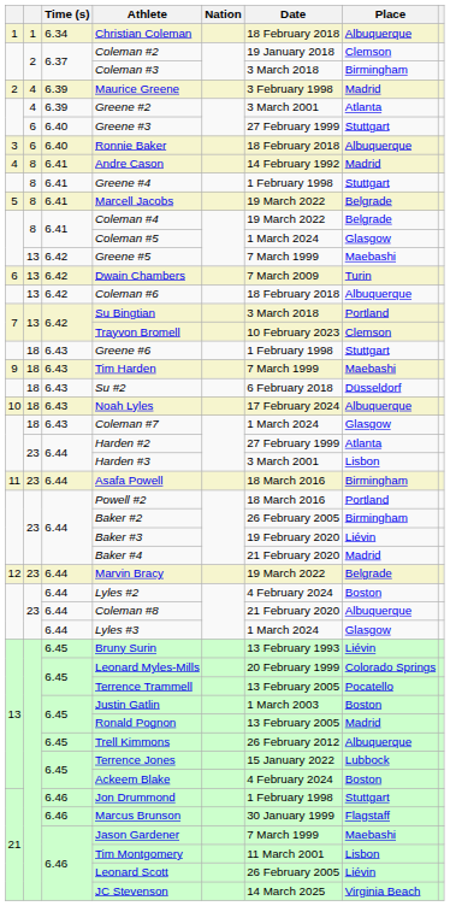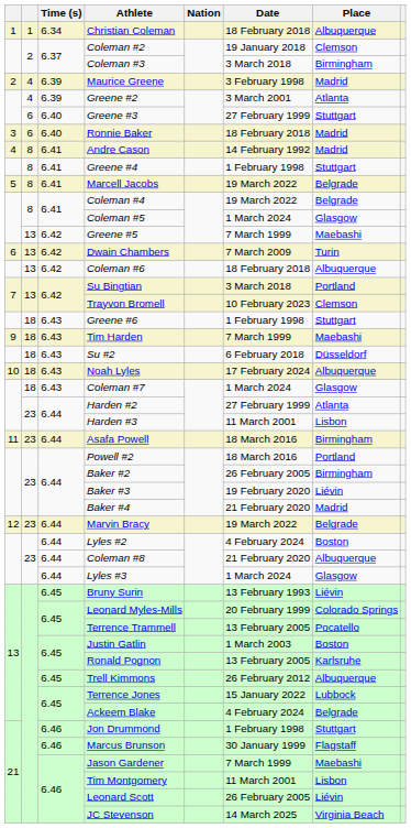 <table class="wikitable sortable">
 <tr>
 <th></th>
 <th></th>
 <th>Time (s)</th>
 <th>Athlete</th>
 <th>Nation</th>
 <th>Date</th>
 <th>Place</th>
 <th class="unsortable"></th>
 </tr>
 <tr bgcolor="#f6F5CE">
 <td align=center>1</td>
 <td align=center>1</td>
 <td>6.34 </td>
 <td><a href='#'>Christian Coleman</a></td>
 <td></td>
 <td>18 February 2018</td>
 <td><a href='#'>Albuquerque</a></td>
 <td></td>
 </tr>
 <tr>
 <td rowspan=2></td>
 <td rowspan=2 align=center>2</td>
 <td rowspan=2>6.37</td>
 <td><em>Coleman #2</em></td>
 <td rowspan=2></td>
 <td>19 January 2018</td>
 <td><a href='#'>Clemson</a></td>
 <td></td>
 </tr>
 <tr>
 <td><em>Coleman #3</em></td>
 <td>3 March 2018</td>
 <td><a href='#'>Birmingham</a></td>
 <td></td>
 </tr>
 <tr bgcolor="#f6F5CE">
 <td align=center>2</td>
 <td align=center>4</td>
 <td>6.39</td>
 <td><a href='#'>Maurice Greene</a></td>
 <td></td>
 <td>3 February 1998</td>
 <td><a href='#'>Madrid</a></td>
 <td></td>
 </tr>
 <tr>
 <td rowspan=2></td>
 <td align=center>4</td>
 <td>6.39</td>
 <td><em>Greene #2</em></td>
 <td rowspan=2></td>
 <td>3 March 2001</td>
 <td><a href='#'>Atlanta</a></td>
 <td></td>
 </tr>
 <tr>
 <td align=center>6</td>
 <td>6.40</td>
 <td><em>Greene #3</em></td>
 <td>27 February 1999</td>
 <td><a href='#'>Stuttgart</a></td>
 <td></td>
 </tr>
 <tr bgcolor="#f6F5CE">
 <td align=center>3</td>
 <td align=center>6</td>
 <td>6.40 </td>
 <td><a href='#'>Ronnie Baker</a></td>
 <td></td>
 <td>18 February 2018</td>
-<td><a href='#'>Albuquerque</a></td>
+<td><a href='#'>Madrid</a></td>
 <td></td>
 </tr>
 <tr bgcolor="#f6F5CE">
 <td align=center>4</td>
 <td align=center>8</td>
 <td>6.41</td>
 <td><a href='#'>Andre Cason</a></td>
 <td></td>
 <td>14 February 1992</td>
 <td><a href='#'>Madrid</a></td>
 <td></td>
 </tr>
 <tr>
 <td></td>
 <td align=center>8</td>
 <td>6.41</td>
 <td><em>Greene #4</em></td>
 <td></td>
 <td>1 February 1998</td>
 <td><a href='#'>Stuttgart</a></td>
 <td></td>
 </tr>
 <tr bgcolor="#f6F5CE">
 <td align=center>5</td>
 <td align=center>8</td>
 <td>6.41</td>
 <td><a href='#'>Marcell Jacobs</a></td>
 <td></td>
 <td>19 March 2022</td>
 <td><a href='#'>Belgrade</a></td>
 <td></td>
 </tr>
 <tr>
 <td rowspan="3"></td>
 <td rowspan="2" align="center">8</td>
 <td rowspan="2">6.41</td>
 <td><em>Coleman #4</em></td>
 <td rowspan="3"></td>
 <td>19 March 2022</td>
 <td><a href='#'>Belgrade</a></td>
 <td></td>
 </tr>
 <tr>
 <td><em>Coleman #5</em></td>
 <td>1 March 2024</td>
 <td><a href='#'>Glasgow</a></td>
 <td></td>
 </tr>
 <tr>
 <td align="center">13</td>
 <td>6.42</td>
 <td><em>Greene #5</em></td>
 <td>7 March 1999</td>
 <td><a href='#'>Maebashi</a></td>
 <td></td>
 </tr>
 <tr bgcolor="#f6F5CE">
 <td align="center">6</td>
 <td align="center">13</td>
 <td>6.42</td>
 <td><a href='#'>Dwain Chambers</a></td>
 <td></td>
 <td>7 March 2009</td>
 <td><a href='#'>Turin</a></td>
 <td></td>
 </tr>
 <tr>
 <td></td>
 <td align="center">13</td>
 <td>6.42 </td>
 <td><em>Coleman #6</em></td>
 <td></td>
 <td>18 February 2018</td>
 <td><a href='#'>Albuquerque</a></td>
 <td></td>
 </tr>
 <tr bgcolor="#f6F5CE">
 <td rowspan="2" align="center">7</td>
 <td rowspan="2" align="center">13</td>
 <td rowspan="2">6.42</td>
 <td><a href='#'>Su Bingtian</a></td>
 <td></td>
 <td>3 March 2018</td>
 <td><a href='#'>Portland</a></td>
 <td></td>
 </tr>
 <tr bgcolor="#f6F5CE">
 <td><a href='#'>Trayvon Bromell</a></td>
 <td></td>
 <td>10 February 2023</td>
 <td><a href='#'>Clemson</a></td>
 <td></td>
 </tr>
 <tr>
 <td></td>
 <td align=center>18</td>
 <td>6.43</td>
 <td><em>Greene #6</em></td>
 <td></td>
 <td>1 February 1998</td>
 <td><a href='#'>Stuttgart</a></td>
 <td></td>
 </tr>
 <tr bgcolor="#f6F5CE">
 <td align=center>9</td>
 <td align="center">18</td>
 <td>6.43</td>
 <td><a href='#'>Tim Harden</a></td>
 <td></td>
 <td>7 March 1999</td>
 <td><a href='#'>Maebashi</a></td>
 <td></td>
 </tr>
 <tr>
 <td></td>
 <td align=center>18</td>
 <td>6.43</td>
 <td><em>Su #2</em></td>
 <td></td>
 <td>6 February 2018</td>
 <td><a href='#'>Düsseldorf</a></td>
 <td></td>
 </tr>
 <tr bgcolor="#f6F5CE">
 <td align=center>10</td>
 <td align=center>18</td>
 <td>6.43 </td>
 <td><a href='#'>Noah Lyles</a></td>
 <td></td>
 <td>17 February 2024</td>
 <td><a href='#'>Albuquerque</a></td>
 <td></td>
 </tr>
 <tr>
 <td rowspan="3"></td>
 <td align=center>18</td>
 <td>6.43</td>
 <td><em>Coleman #7</em></td>
 <td rowspan="3"></td>
 <td>1 March 2024</td>
 <td><a href='#'>Glasgow</a></td>
 <td></td>
 </tr>
 <tr>
 <td rowspan="2" align="center">23</td>
 <td rowspan="2">6.44</td>
 <td><em>Harden #2</em></td>
 <td>27 February 1999</td>
 <td><a href='#'>Atlanta</a></td>
 <td></td>
 </tr>
 <tr>
 <td><em>Harden #3</em></td>
-<td>3 March 2001</td>
+<td>11 March 2001</td>
 <td><a href='#'>Lisbon</a></td>
 </tr>
 <tr bgcolor="#f6F5CE">
 <td align=center>11</td>
 <td align="center">23</td>
 <td>6.44</td>
 <td><a href='#'>Asafa Powell</a></td>
 <td></td>
 <td>18 March 2016</td>
 <td><a href='#'>Birmingham</a></td>
 <td></td>
 </tr>
 <tr>
 <td rowspan=4></td>
 <td rowspan=4 align=center>23</td>
 <td rowspan="4">6.44</td>
 <td><em>Powell #2</em></td>
 <td rowspan=4></td>
 <td>18 March 2016</td>
 <td><a href='#'>Portland</a></td>
 <td></td>
 </tr>
 <tr>
 <td><em>Baker #2</em></td>
 <td>26 February 2005</td>
 <td><a href='#'>Birmingham</a></td>
 <td></td>
 </tr>
 <tr>
 <td><em>Baker #3</em></td>
 <td>19 February 2020</td>
 <td><a href='#'>Liévin</a></td>
 <td></td>
 </tr>
 <tr>
 <td><em>Baker #4</em></td>
 <td>21 February 2020</td>
 <td><a href='#'>Madrid</a></td>
 <td></td>
 </tr>
 <tr bgcolor="#f6F5CE">
 <td align="center">12</td>
 <td align="center">23</td>
 <td>6.44</td>
 <td><a href='#'>Marvin Bracy</a></td>
 <td></td>
 <td>19 March 2022</td>
 <td><a href='#'>Belgrade</a></td>
 <td></td>
 </tr>
 <tr>
 <td rowspan="3"></td>
 <td rowspan="3" align="center">23</td>
 <td>6.44</td>
 <td><em>Lyles #2</em></td>
 <td rowspan="3"></td>
 <td>4 February 2024</td>
 <td><a href='#'>Boston</a></td>
 <td></td>
 </tr>
 <tr>
 <td>6.44 </td>
 <td><em>Coleman #8</em></td>
 <td>21 February 2020</td>
 <td><a href='#'>Albuquerque</a></td>
 <td></td>
 </tr>
 <tr>
 <td>6.44</td>
 <td><em>Lyles #3</em></td>
 <td>1 March 2024</td>
 <td><a href='#'>Glasgow</a></td>
 <td></td>
 </tr>
 <tr bgcolor="#CCFFCC">
 <td rowspan="8" align="center">13</td>
 <td rowspan="14" align="center"></td>
 <td>6.45</td>
 <td><a href='#'>Bruny Surin</a></td>
 <td></td>
 <td>13 February 1993</td>
 <td><a href='#'>Liévin</a></td>
 <td></td>
 </tr>
 <tr bgcolor=#CCFFCC>
 <td rowspan=2>6.45 </td>
 <td><a href='#'>Leonard Myles-Mills</a></td>
 <td></td>
 <td>20 February 1999</td>
 <td><a href='#'>Colorado Springs</a></td>
 <td></td>
 </tr>
 <tr bgcolor=#CCFFCC>
 <td><a href='#'>Terrence Trammell</a></td>
 <td></td>
 <td>13 February 2005</td>
 <td><a href='#'>Pocatello</a></td>
 <td></td>
 </tr>
 <tr bgcolor=#CCFFCC>
 <td rowspan=2>6.45</td>
 <td><a href='#'>Justin Gatlin</a></td>
 <td></td>
 <td>1 March 2003</td>
 <td><a href='#'>Boston</a></td>
 <td></td>
 </tr>
 <tr bgcolor=#CCFFCC>
 <td><a href='#'>Ronald Pognon</a></td>
 <td></td>
 <td>13 February 2005</td>
-<td><a href='#'>Madrid</a></td>
+<td><a href='#'>Karlsruhe</a></td>
 <td></td>
 </tr>
 <tr bgcolor=#CCFFCC>
 <td>6.45 </td>
 <td><a href='#'>Trell Kimmons</a></td>
 <td></td>
 <td>26 February 2012</td>
 <td><a href='#'>Albuquerque</a></td>
 <td></td>
 </tr>
 <tr bgcolor=#CCFFCC>
 <td rowspan="2">6.45</td>
 <td><a href='#'>Terrence Jones</a></td>
 <td></td>
 <td>15 January 2022</td>
 <td><a href='#'>Lubbock</a></td>
 <td></td>
 </tr>
 <tr bgcolor=#CCFFCC>
 <td><a href='#'>Ackeem Blake</a></td>
 <td></td>
 <td>4 February 2024</td>
-<td><a href='#'>Boston</a></td>
+<td><a href='#'>Belgrade</a></td>
 <td></td>
 </tr>
 <tr bgcolor="#CCFFCC">
 <td rowspan="6" align="center">21</td>
 <td>6.46</td>
 <td><a href='#'>Jon Drummond</a></td>
 <td></td>
 <td>1 February 1998</td>
 <td><a href='#'>Stuttgart</a></td>
 <td></td>
 </tr>
 <tr bgcolor=#CCFFCC>
 <td>6.46 </td>
 <td><a href='#'>Marcus Brunson</a></td>
 <td></td>
 <td>30 January 1999</td>
 <td><a href='#'>Flagstaff</a></td>
 <td></td>
 </tr>
 <tr bgcolor=#CCFFCC>
 <td rowspan="4">6.46</td>
 <td><a href='#'>Jason Gardener</a></td>
 <td></td>
 <td>7 March 1999</td>
 <td><a href='#'>Maebashi</a></td>
 <td></td>
 </tr>
 <tr bgcolor=#CCFFCC>
 <td><a href='#'>Tim Montgomery</a></td>
 <td></td>
 <td>11 March 2001</td>
 <td><a href='#'>Lisbon</a></td>
 <td></td>
 </tr>
 <tr bgcolor=#CCFFCC>
 <td><a href='#'>Leonard Scott</a></td>
 <td></td>
 <td>26 February 2005</td>
 <td><a href='#'>Liévin</a></td>
 <td></td>
 </tr>
 <tr bgcolor=#CCFFCC>
 <td><a href='#'>JC Stevenson</a></td>
 <td></td>
 <td>14 March 2025</td>
 <td><a href='#'>Virginia Beach</a></td>
 <td></td>
 </tr>
 </table>
